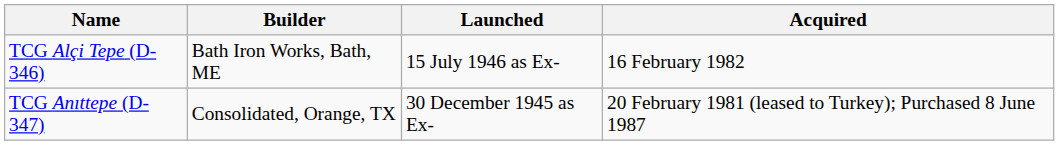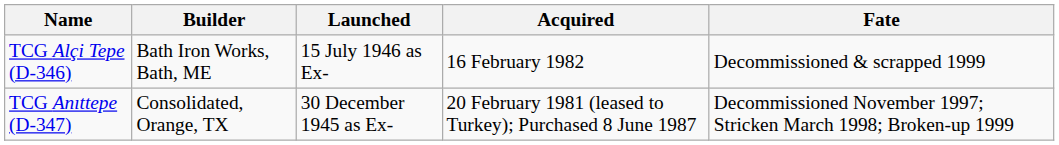 <table class="wikitable">
 <tr>
 <th>Name</th>
 <th>Builder</th>
 <th>Launched</th>
 <th>Acquired</th>
+<th>Fate</th>
 </tr>
 <tr>
 <td><a href='#'>TCG <em>Alçi Tepe</em> (D-346)</a></td>
 <td> Bath Iron Works, Bath, ME</td>
 <td>15 July 1946 as Ex-</td>
 <td>16 February 1982</td>
+<td>Decommissioned & scrapped 1999</td>
 </tr>
 <tr>
 <td><a href='#'>TCG <em>Anıttepe</em> (D-347)</a></td>
 <td> Consolidated, Orange, TX</td>
 <td>30 December 1945 as Ex-</td>
 <td>20 February 1981 (leased to Turkey); Purchased 8 June 1987</td>
+<td>Decommissioned November 1997; Stricken March 1998; Broken-up 1999</td>
 </tr>
 </table>
